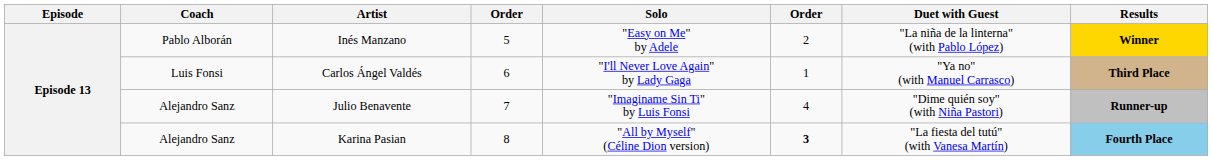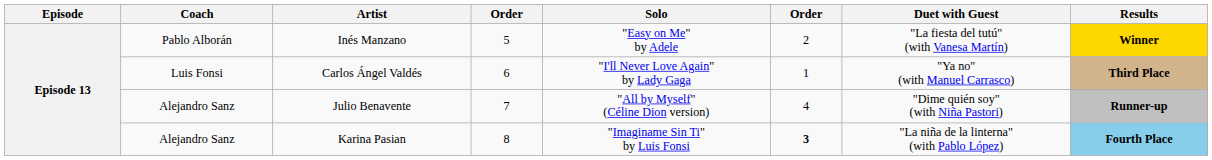 <table class="wikitable" style="text-align:center; width:100%">
 <tr>
 <th>Episode</th>
 <th>Coach</th>
 <th>Artist</th>
 <th>Order</th>
 <th>Solo</th>
 <th>Order</th>
 <th>Duet with Guest</th>
 <th>Results</th>
 </tr>
 <tr>
 <th rowspan="4">Episode 13<br></th>
 <td>Pablo Alborán</td>
 <td>Inés Manzano</td>
 <td>5</td>
 <td>"<a href='#'>Easy on Me</a>"<br>by <a href='#'>Adele</a></td>
 <td>2</td>
-<td>"La niña de la linterna"<br>(with <a href='#'>Pablo López</a>)</td>
+<td>"La fiesta del tutú"<br>(with <a href='#'>Vanesa Martín</a>)</td>
 <td style="background:gold"><strong>Winner</strong></td>
 </tr>
 <tr>
 <td>Luis Fonsi</td>
 <td>Carlos Ángel Valdés</td>
 <td>6</td>
 <td>"<a href='#'>I'll Never Love Again</a>"<br>by <a href='#'>Lady Gaga</a></td>
 <td>1</td>
 <td>"Ya no"<br>(with <a href='#'>Manuel Carrasco</a>)</td>
 <td style="background:tan"><strong>Third Place</strong></td>
 </tr>
 <tr>
 <td>Alejandro Sanz</td>
 <td>Julio Benavente</td>
 <td>7</td>
-<td>"<a href='#'>Imaginame Sin Ti</a>"<br>by <a href='#'>Luis Fonsi</a></td>
+<td>"<a href='#'>All by Myself</a>"<br>(<a href='#'>Céline Dion</a> version)</td>
 <td>4</td>
 <td>"Dime quién soy"<br>(with <a href='#'>Niña Pastori</a>)</td>
 <td style="background:silver"><strong>Runner-up</strong></td>
 </tr>
 <tr>
 <td>Alejandro Sanz</td>
 <td>Karina Pasian</td>
 <td>8</td>
-<td>"<a href='#'>All by Myself</a>"<br>(<a href='#'>Céline Dion</a> version)</td>
+<td>"<a href='#'>Imaginame Sin Ti</a>"<br>by <a href='#'>Luis Fonsi</a></td>
 <td><strong>3</strong></td>
-<td>"La fiesta del tutú"<br>(with <a href='#'>Vanesa Martín</a>)</td>
+<td>"La niña de la linterna"<br>(with <a href='#'>Pablo López</a>)</td>
 <td style="background:skyblue"><strong>Fourth Place</strong></td>
 </tr>
 </table>
